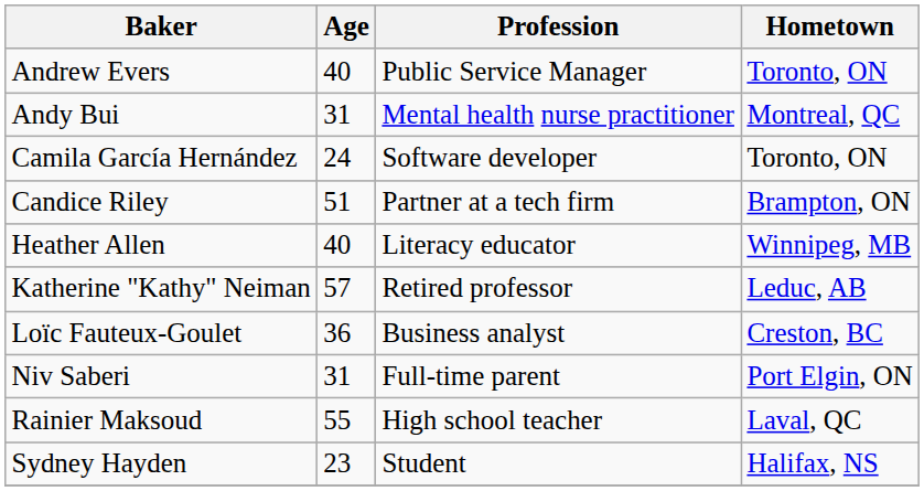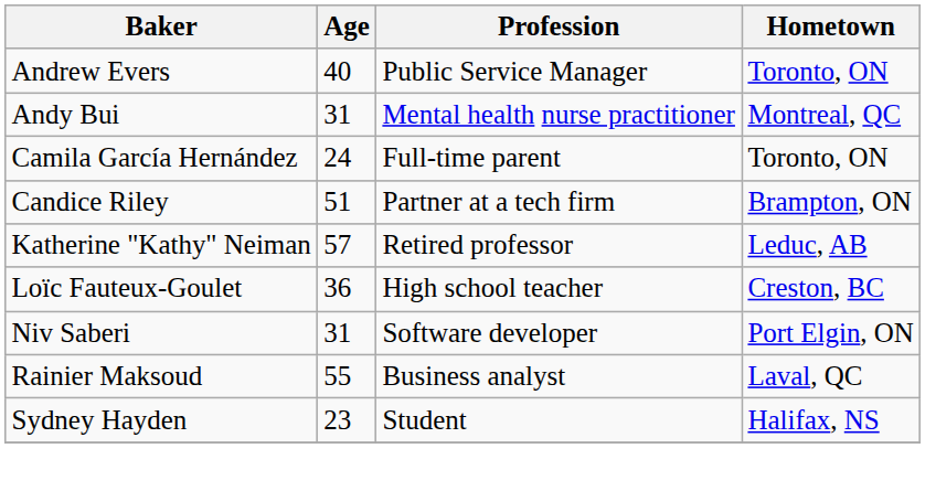 <table class="wikitable">
 <tr>
 <th>Baker</th>
 <th>Age</th>
 <th>Profession</th>
 <th>Hometown</th>
 </tr>
 <tr>
 <td>Andrew Evers</td>
 <td>40</td>
 <td>Public Service Manager</td>
 <td><a href='#'>Toronto</a>, <a href='#'>ON</a></td>
 </tr>
 <tr>
 <td>Andy Bui</td>
 <td>31</td>
 <td><a href='#'>Mental health</a> <a href='#'>nurse practitioner</a></td>
 <td><a href='#'>Montreal</a>, <a href='#'>QC</a></td>
 </tr>
 <tr>
 <td>Camila García Hernández</td>
 <td>24</td>
-<td>Software developer</td>
+<td>Full-time parent</td>
 <td>Toronto, ON</td>
 </tr>
 <tr>
 <td>Candice Riley</td>
 <td>51</td>
 <td>Partner at a tech firm</td>
 <td><a href='#'>Brampton</a>, ON</td>
-</tr>
-<tr>
-<td>Heather Allen</td>
-<td>40</td>
-<td>Literacy educator</td>
-<td><a href='#'>Winnipeg</a>, <a href='#'>MB</a></td>
 </tr>
 <tr>
 <td>Katherine "Kathy" Neiman</td>
 <td>57</td>
 <td>Retired professor</td>
 <td><a href='#'>Leduc</a>, <a href='#'>AB</a></td>
 </tr>
 <tr>
 <td>Loïc Fauteux-Goulet</td>
 <td>36</td>
-<td>Business analyst</td>
+<td>High school teacher</td>
 <td><a href='#'>Creston</a>, <a href='#'>BC</a></td>
 </tr>
 <tr>
 <td>Niv Saberi</td>
 <td>31</td>
-<td>Full-time parent</td>
+<td>Software developer</td>
 <td><a href='#'>Port Elgin</a>, ON</td>
 </tr>
 <tr>
 <td>Rainier Maksoud</td>
 <td>55</td>
-<td>High school teacher</td>
+<td>Business analyst</td>
 <td><a href='#'>Laval</a>, QC</td>
 </tr>
 <tr>
 <td>Sydney Hayden</td>
 <td>23</td>
 <td>Student</td>
 <td><a href='#'>Halifax</a>, <a href='#'>NS</a></td>
 </tr>
 <tr>
 </tr>
 </table>
